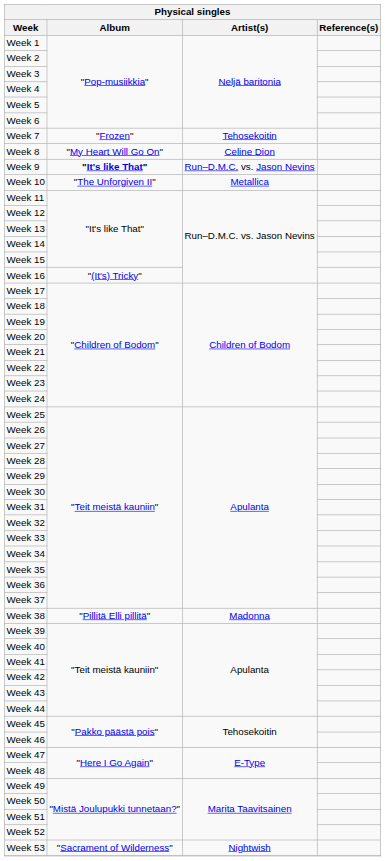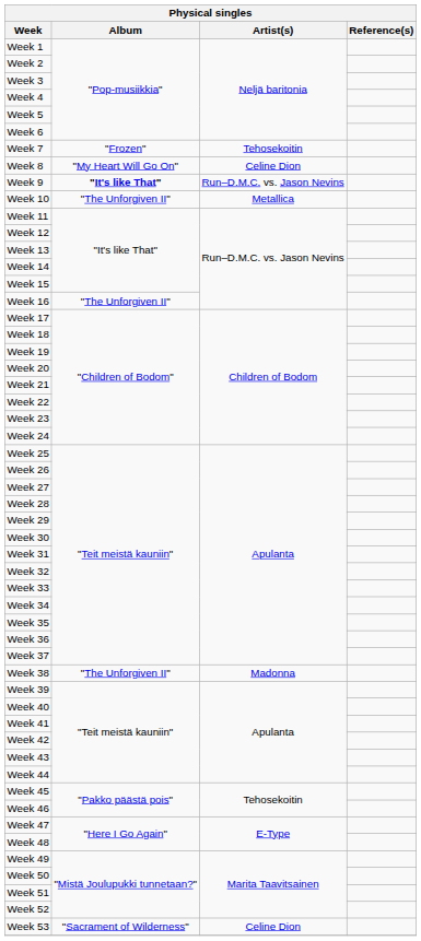 <table class="wikitable">
 <tr>
 <th colspan="4">Physical singles</th>
 </tr>
 <tr>
 <th>Week</th>
 <th>Album</th>
 <th>Artist(s)</th>
 <th>Reference(s)</th>
 </tr>
 <tr>
 <td>Week 1</td>
 <td style="text-align: center;" rowspan="6">"<a href='#'>Pop-musiikkia</a>"</td>
 <td style="text-align: center;" rowspan="6"><a href='#'>Neljä baritonia</a></td>
 <td style="text-align: center;"></td>
 </tr>
 <tr>
 <td>Week 2</td>
 <td style="text-align: center;"></td>
 </tr>
 <tr>
 <td>Week 3</td>
 <td style="text-align: center;"></td>
 </tr>
 <tr>
 <td>Week 4</td>
 <td style="text-align: center;"></td>
 </tr>
 <tr>
 <td>Week 5</td>
 <td style="text-align: center;"></td>
 </tr>
 <tr>
 <td>Week 6</td>
 <td style="text-align: center;"></td>
 </tr>
 <tr>
 <td>Week 7</td>
 <td style="text-align: center;">"<a href='#'>Frozen</a>"</td>
 <td style="text-align: center;"><a href='#'>Tehosekoitin</a></td>
 <td style="text-align: center;"></td>
 </tr>
 <tr>
 <td>Week 8</td>
 <td style="text-align: center;">"<a href='#'>My Heart Will Go On</a>"</td>
 <td style="text-align: center;"><a href='#'>Celine Dion</a></td>
 <td style="text-align: center;"></td>
 </tr>
 <tr>
 <td>Week 9</td>
 <td style="text-align: center;"><strong>"<a href='#'>It's like That</a>"</strong></td>
 <td style="text-align: center;"><a href='#'>Run&ndash;D.M.C.</a> vs. <a href='#'>Jason Nevins</a></td>
 <td style="text-align: center;"></td>
 </tr>
 <tr>
 <td>Week 10</td>
 <td style="text-align: center;">"<a href='#'>The Unforgiven II</a>"</td>
 <td style="text-align: center;"><a href='#'>Metallica</a></td>
 <td style="text-align: center;"></td>
 </tr>
 <tr>
 <td>Week 11</td>
 <td style="text-align: center;" rowspan="5">"It's like That"</td>
 <td style="text-align: center;" rowspan="6">Run–D.M.C. vs. Jason Nevins</td>
 <td style="text-align: center;"></td>
 </tr>
 <tr>
 <td>Week 12</td>
 <td style="text-align: center;"></td>
 </tr>
 <tr>
 <td>Week 13</td>
 <td style="text-align: center;"></td>
 </tr>
 <tr>
 <td>Week 14</td>
 <td style="text-align: center;"></td>
 </tr>
 <tr>
 <td>Week 15</td>
 <td style="text-align: center;"></td>
 </tr>
 <tr>
 <td>Week 16</td>
-<td style="text-align: center;">"<a href='#'>(It's) Tricky</a>"</td>
+<td style="text-align: center;">"<a href='#'>The Unforgiven II</a>"</td>
 <td style="text-align: center;"></td>
 </tr>
 <tr>
 <td>Week 17</td>
 <td style="text-align: center;" rowspan="8">"<a href='#'>Children of Bodom</a>"</td>
 <td style="text-align: center;" rowspan="8"><a href='#'>Children of Bodom</a></td>
 <td style="text-align: center;"></td>
 </tr>
 <tr>
 <td>Week 18</td>
 <td style="text-align: center;"></td>
 </tr>
 <tr>
 <td>Week 19</td>
 <td style="text-align: center;"></td>
 </tr>
 <tr>
 <td>Week 20</td>
 <td style="text-align: center;"></td>
 </tr>
 <tr>
 <td>Week 21</td>
 <td style="text-align: center;"></td>
 </tr>
 <tr>
 <td>Week 22</td>
 <td style="text-align: center;"></td>
 </tr>
 <tr>
 <td>Week 23</td>
 <td style="text-align: center;"></td>
 </tr>
 <tr>
 <td>Week 24</td>
 <td style="text-align: center;"></td>
 </tr>
 <tr>
 <td>Week 25</td>
 <td style="text-align: center;" rowspan="13">"<a href='#'>Teit meistä kauniin</a>"</td>
 <td style="text-align: center;" rowspan="13"><a href='#'>Apulanta</a></td>
 <td style="text-align: center;"></td>
 </tr>
 <tr>
 <td>Week 26</td>
 <td style="text-align: center;"></td>
 </tr>
 <tr>
 <td>Week 27</td>
 <td style="text-align: center;"></td>
 </tr>
 <tr>
 <td>Week 28</td>
 <td style="text-align: center;"></td>
 </tr>
 <tr>
 <td>Week 29</td>
 <td style="text-align: center;"></td>
 </tr>
 <tr>
 <td>Week 30</td>
 <td style="text-align: center;"></td>
 </tr>
 <tr>
 <td>Week 31</td>
 <td style="text-align: center;"></td>
 </tr>
 <tr>
 <td>Week 32</td>
 <td style="text-align: center;"></td>
 </tr>
 <tr>
 <td>Week 33</td>
 <td style="text-align: center;"></td>
 </tr>
 <tr>
 <td>Week 34</td>
 <td style="text-align: center;"></td>
 </tr>
 <tr>
 <td>Week 35</td>
 <td style="text-align: center;"></td>
 </tr>
 <tr>
 <td>Week 36</td>
 <td style="text-align: center;"></td>
 </tr>
 <tr>
 <td>Week 37</td>
 <td style="text-align: center;"></td>
 </tr>
 <tr>
 <td>Week 38</td>
-<td style="text-align: center;">"<a href='#'>Pillitä Elli pillitä</a>"</td>
+<td style="text-align: center;">"<a href='#'>The Unforgiven II</a>"</td>
 <td style="text-align: center;"><a href='#'>Madonna</a></td>
 <td style="text-align: center;"></td>
 </tr>
 <tr>
 <td>Week 39</td>
 <td style="text-align: center;" rowspan="6">"Teit meistä kauniin"</td>
 <td style="text-align: center;" rowspan="6">Apulanta</td>
 <td style="text-align: center;"></td>
 </tr>
 <tr>
 <td>Week 40</td>
 <td style="text-align: center;"></td>
 </tr>
 <tr>
 <td>Week 41</td>
 <td style="text-align: center;"></td>
 </tr>
 <tr>
 <td>Week 42</td>
 <td style="text-align: center;"></td>
 </tr>
 <tr>
 <td>Week 43</td>
 <td style="text-align: center;"></td>
 </tr>
 <tr>
 <td>Week 44</td>
 <td style="text-align: center;"></td>
 </tr>
 <tr>
 <td>Week 45</td>
 <td style="text-align: center;" rowspan="2">"<a href='#'>Pakko päästä pois</a>"</td>
 <td style="text-align: center;" rowspan="2">Tehosekoitin</td>
 <td style="text-align: center;"></td>
 </tr>
 <tr>
 <td>Week 46</td>
 <td style="text-align: center;"></td>
 </tr>
 <tr>
 <td>Week 47</td>
 <td style="text-align: center;" rowspan="2">"<a href='#'>Here I Go Again</a>"</td>
 <td style="text-align: center;" rowspan="2"><a href='#'>E-Type</a></td>
 <td style="text-align: center;"></td>
 </tr>
 <tr>
 <td>Week 48</td>
 <td style="text-align: center;"></td>
 </tr>
 <tr>
 <td>Week 49</td>
 <td style="text-align: center;" rowspan="4">"<a href='#'>Mistä Joulupukki tunnetaan?</a>"</td>
 <td style="text-align: center;" rowspan="4"><a href='#'>Marita Taavitsainen</a></td>
 <td style="text-align: center;"></td>
 </tr>
 <tr>
 <td>Week 50</td>
 <td style="text-align: center;"></td>
 </tr>
 <tr>
 <td>Week 51</td>
 <td style="text-align: center;"></td>
 </tr>
 <tr>
 <td>Week 52</td>
 <td style="text-align: center;"></td>
 </tr>
 <tr>
 <td>Week 53</td>
 <td style="text-align: center;">"<a href='#'>Sacrament of Wilderness</a>"</td>
-<td style="text-align: center;"><a href='#'>Nightwish</a></td>
+<td style="text-align: center;"><a href='#'>Celine Dion</a></td>
 <td style="text-align: center;"></td>
 </tr>
 <tr>
 </tr>
 </table>
